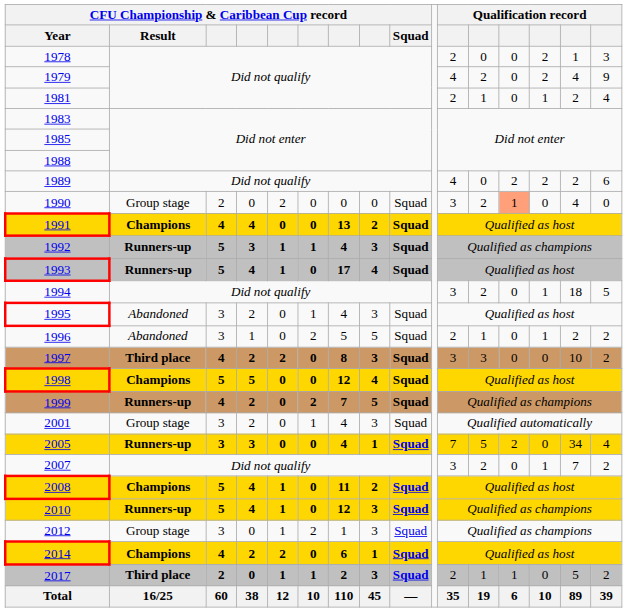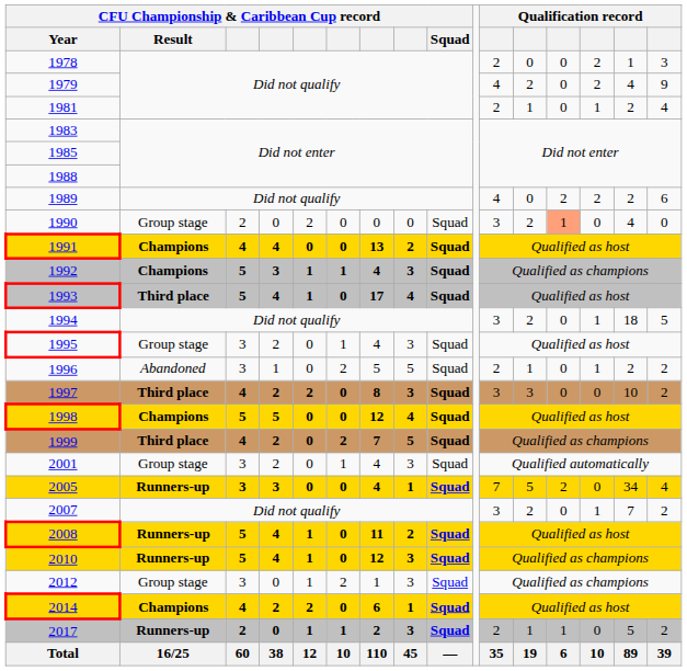 <table class="wikitable" style="text-align: center;">
 <tr>
 <th colspan=9><a href='#'>CFU Championship</a> & <a href='#'>Caribbean Cup</a> record</th>
 <td rowspan=28></td>
 <th colspan=7>Qualification record</th>
 </tr>
 <tr>
 <th style="width:120px;">Year</th>
 <th style="width:110px;">Result</th>
 <th style="width:30px;"></th>
 <th style="width:30px;"></th>
 <th style="width:30px;"></th>
 <th style="width:30px;"></th>
 <th style="width:30px;"></th>
 <th style="width:30px;"></th>
 <th>Squad</th>
 <th style="width:30px;"></th>
 <th style="width:30px;"></th>
 <th style="width:30px;"></th>
 <th style="width:30px;"></th>
 <th style="width:30px;"></th>
 <th style="width:30px;"></th>
 </tr>
 <tr>
 <td> <a href='#'>1978</a></td>
 <td colspan=8 rowspan=3><em>Did not qualify</em></td>
 <td>2</td>
 <td>0</td>
 <td>0</td>
 <td>2</td>
 <td>1</td>
 <td>3</td>
 </tr>
 <tr>
 <td> <a href='#'>1979</a></td>
 <td>4</td>
 <td>2</td>
 <td>0</td>
 <td>2</td>
 <td>4</td>
 <td>9</td>
 </tr>
 <tr>
 <td> <a href='#'>1981</a></td>
 <td>2</td>
 <td>1</td>
 <td>0</td>
 <td>1</td>
 <td>2</td>
 <td>4</td>
 </tr>
 <tr>
 <td> <a href='#'>1983</a></td>
 <td colspan=8 rowspan=3><em>Did not enter</em></td>
 <td colspan=6 rowspan=3><em>Did not enter</em></td>
 </tr>
 <tr>
 <td> <a href='#'>1985</a></td>
 </tr>
 <tr>
 <td> <a href='#'>1988</a></td>
 </tr>
 <tr>
 <td> <a href='#'>1989</a></td>
 <td colspan=8><em>Did not qualify</em></td>
 <td>4</td>
 <td>0</td>
 <td>2</td>
 <td>2</td>
 <td>2</td>
 <td>6</td>
 </tr>
 <tr>
 <td> <a href='#'>1990</a></td>
 <td>Group stage</td>
 <td>2</td>
 <td>0</td>
 <td>2</td>
 <td>0</td>
 <td>0</td>
 <td>0</td>
 <td>Squad</td>
 <td>3</td>
 <td>2</td>
 <td style="background: lightsalmon;">1</td>
 <td>0</td>
 <td>4</td>
 <td>0</td>
 </tr>
 <tr style="background:Gold;">
 <td style="border: 3px solid red"> <a href='#'>1991</a></td>
 <td><strong>Champions</strong></td>
 <td><strong>4</strong></td>
 <td><strong>4</strong></td>
 <td><strong>0</strong></td>
 <td><strong>0</strong></td>
 <td><strong>13</strong></td>
 <td><strong>2</strong></td>
 <td><strong>Squad</strong></td>
 <td colspan=6><em>Qualified as host</em></td>
 </tr>
 <tr style="background:Silver;">
 <td> <a href='#'>1992</a></td>
-<td><strong>Runners-up</strong></td>
+<td><strong>Champions</strong></td>
 <td><strong>5</strong></td>
 <td><strong>3</strong></td>
 <td><strong>1</strong></td>
 <td><strong>1</strong></td>
 <td><strong>4</strong></td>
 <td><strong>3</strong></td>
 <td><strong>Squad</strong></td>
 <td colspan=6><em>Qualified as champions</em></td>
 </tr>
 <tr style="background:Silver;">
 <td style="border: 3px solid red"> <a href='#'>1993</a></td>
-<td><strong>Runners-up</strong></td>
+<td><strong>Third place</strong></td>
 <td><strong>5</strong></td>
 <td><strong>4</strong></td>
 <td><strong>1</strong></td>
 <td><strong>0</strong></td>
 <td><strong>17</strong></td>
 <td><strong>4</strong></td>
 <td><strong>Squad</strong></td>
 <td colspan=6><em>Qualified as host</em></td>
 </tr>
 <tr>
 <td> <a href='#'>1994</a></td>
 <td colspan=8><em>Did not qualify</em></td>
 <td>3</td>
 <td>2</td>
 <td>0</td>
 <td>1</td>
 <td>18</td>
 <td>5</td>
 </tr>
 <tr>
 <td style="border: 3px solid red">  <a href='#'>1995</a></td>
-<td><em>Abandoned</em></td>
+<td>Group stage</td>
 <td>3</td>
 <td>2</td>
 <td>0</td>
 <td>1</td>
 <td>4</td>
 <td>3</td>
 <td>Squad</td>
 <td colspan=6><em>Qualified as host</em></td>
 </tr>
 <tr>
 <td> <a href='#'>1996</a></td>
 <td><em>Abandoned</em></td>
 <td>3</td>
 <td>1</td>
 <td>0</td>
 <td>2</td>
 <td>5</td>
 <td>5</td>
 <td>Squad</td>
 <td>2</td>
 <td>1</td>
 <td>0</td>
 <td>1</td>
 <td>2</td>
 <td>2</td>
 </tr>
 <tr style="background:#c96;">
 <td>  <a href='#'>1997</a></td>
 <td><strong>Third place</strong></td>
 <td><strong>4</strong></td>
 <td><strong>2</strong></td>
 <td><strong>2</strong></td>
 <td><strong>0</strong></td>
 <td><strong>8</strong></td>
 <td><strong>3</strong></td>
 <td><strong>Squad</strong></td>
 <td>3</td>
 <td>3</td>
 <td>0</td>
 <td>0</td>
 <td>10</td>
 <td>2</td>
 </tr>
 <tr style="background:Gold;">
 <td style="border: 3px solid red">  <a href='#'>1998</a></td>
 <td><strong>Champions</strong></td>
 <td><strong>5</strong></td>
 <td><strong>5</strong></td>
 <td><strong>0</strong></td>
 <td><strong>0</strong></td>
 <td><strong>12</strong></td>
 <td><strong>4</strong></td>
 <td><strong>Squad</strong></td>
 <td colspan=6><em>Qualified as host</em></td>
 </tr>
 <tr style="background:#c96;">
 <td> <a href='#'>1999</a></td>
-<td><strong>Runners-up</strong></td>
+<td><strong>Third place</strong></td>
 <td><strong>4</strong></td>
 <td><strong>2</strong></td>
 <td><strong>0</strong></td>
 <td><strong>2</strong></td>
 <td><strong>7</strong></td>
 <td><strong>5</strong></td>
 <td><strong>Squad</strong></td>
 <td colspan=6><em>Qualified as champions</em></td>
 </tr>
 <tr>
 <td> <a href='#'>2001</a></td>
 <td>Group stage</td>
 <td>3</td>
 <td>2</td>
 <td>0</td>
 <td>1</td>
 <td>4</td>
 <td>3</td>
 <td>Squad</td>
 <td colspan=6><em>Qualified automatically</em></td>
 </tr>
 <tr style="background:Gold;">
 <td> <a href='#'>2005</a></td>
 <td><strong>Runners-up</strong></td>
 <td><strong>3</strong></td>
 <td><strong>3</strong></td>
 <td><strong>0</strong></td>
 <td><strong>0</strong></td>
 <td><strong>4</strong></td>
 <td><strong>1</strong></td>
 <td><strong><a href='#'>Squad</a></strong></td>
 <td>7</td>
 <td>5</td>
 <td>2</td>
 <td>0</td>
 <td>34</td>
 <td>4</td>
 </tr>
 <tr>
 <td> <a href='#'>2007</a></td>
 <td colspan=8><em>Did not qualify</em></td>
 <td>3</td>
 <td>2</td>
 <td>0</td>
 <td>1</td>
 <td>7</td>
 <td>2</td>
 </tr>
 <tr style="background:Gold;">
 <td style="border: 3px solid red"> <a href='#'>2008</a></td>
-<td><strong>Champions</strong></td>
+<td><strong>Runners-up</strong></td>
 <td><strong>5</strong></td>
 <td><strong>4</strong></td>
 <td><strong>1</strong></td>
 <td><strong>0</strong></td>
 <td><strong>11</strong></td>
 <td><strong>2</strong></td>
 <td><strong><a href='#'>Squad</a></strong></td>
 <td colspan=7><em>Qualified as host</em></td>
 </tr>
 <tr style="background:Gold;">
 <td> <a href='#'>2010</a></td>
 <td><strong>Runners-up</strong></td>
 <td><strong>5</strong></td>
 <td><strong>4</strong></td>
 <td><strong>1</strong></td>
 <td><strong>0</strong></td>
 <td><strong>12</strong></td>
 <td><strong>3</strong></td>
 <td><strong><a href='#'>Squad</a></strong></td>
 <td colspan=6><em>Qualified as champions</em></td>
 </tr>
 <tr>
 <td> <a href='#'>2012</a></td>
 <td>Group stage</td>
 <td>3</td>
 <td>0</td>
 <td>1</td>
 <td>2</td>
 <td>1</td>
 <td>3</td>
 <td><a href='#'>Squad</a></td>
 <td colspan=6><em>Qualified as champions</em></td>
 </tr>
 <tr style="background:Gold;">
 <td style="border: 3px solid red"> <a href='#'>2014</a></td>
 <td><strong>Champions</strong></td>
 <td><strong>4</strong></td>
 <td><strong>2</strong></td>
 <td><strong>2</strong></td>
 <td><strong>0</strong></td>
 <td><strong>6</strong></td>
 <td><strong>1</strong></td>
 <td><strong><a href='#'>Squad</a></strong></td>
 <td colspan=6><em>Qualified as host</em></td>
 </tr>
 <tr style="background:Silver;">
 <td> <a href='#'>2017</a></td>
-<td><strong>Third place</strong></td>
+<td><strong>Runners-up</strong></td>
 <td><strong>2</strong></td>
 <td><strong>0</strong></td>
 <td><strong>1</strong></td>
 <td><strong>1</strong></td>
 <td><strong>2</strong></td>
 <td><strong>3</strong></td>
 <td><strong><a href='#'>Squad</a></strong></td>
 <td>2</td>
 <td>1</td>
 <td>1</td>
 <td>0</td>
 <td>5</td>
 <td>2</td>
 </tr>
 <tr class="sortbottom">
 <th>Total</th>
 <th>16/25</th>
 <th>60</th>
 <th>38</th>
 <th>12</th>
 <th>10</th>
 <th>110</th>
 <th>45</th>
 <th>—</th>
 <th>35</th>
 <th>19</th>
 <th>6</th>
 <th>10</th>
 <th>89</th>
 <th>39</th>
 </tr>
 </table>
